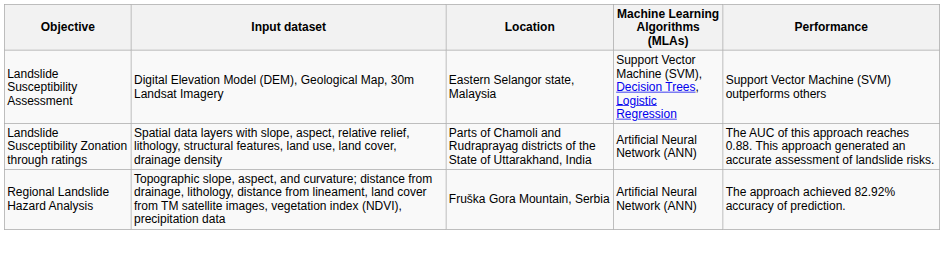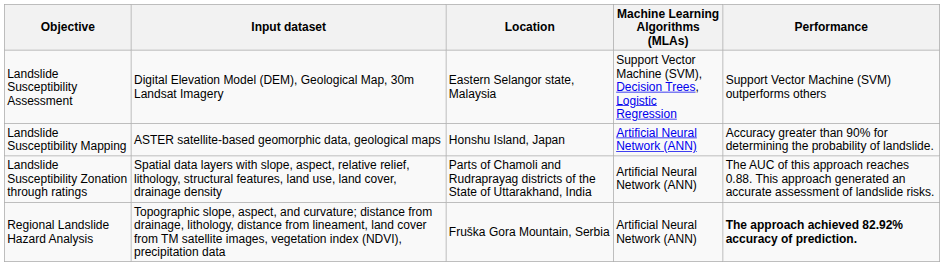 <table class="wikitable">
 <tr>
 <th>Objective</th>
 <th>Input dataset</th>
 <th>Location</th>
 <th>Machine Learning Algorithms (MLAs)</th>
 <th>Performance</th>
 </tr>
 <tr>
 <td>Landslide Susceptibility Assessment</td>
 <td>Digital Elevation Model (DEM), Geological Map, 30m Landsat Imagery</td>
 <td>Eastern Selangor state, Malaysia</td>
 <td>Support Vector Machine (SVM),<br><a href='#'>Decision Trees</a>, <a href='#'>Logistic Regression</a></td>
 <td>Support Vector Machine (SVM) outperforms others</td>
 </tr>
 <tr>
+<td>Landslide Susceptibility Mapping</td>
+<td>ASTER satellite-based geomorphic data, geological maps</td>
+<td>Honshu Island, Japan</td>
+<td><a href='#'>Artificial Neural Network (ANN)</a></td>
+<td>Accuracy greater than 90% for determining the probability of landslide.</td>
+</tr>
+<tr>
 <td>Landslide Susceptibility Zonation through ratings</td>
 <td>Spatial data layers with slope, aspect, relative relief, lithology, structural features, land use, land cover, drainage density</td>
 <td>Parts of Chamoli and Rudraprayag districts of the State of Uttarakhand, India</td>
 <td>Artificial Neural Network (ANN)</td>
 <td>The AUC of this approach reaches 0.88. This approach generated an accurate assessment of landslide risks.</td>
 </tr>
 <tr>
 <td>Regional Landslide Hazard Analysis</td>
 <td>Topographic slope, aspect, and curvature; distance from drainage, lithology, distance from lineament, land cover from TM satellite images, vegetation index (NDVI), precipitation data</td>
 <td>Fruška Gora Mountain, Serbia</td>
 <td>Artificial Neural Network (ANN)</td>
-<td>The approach achieved 82.92% accuracy of prediction.</td>
+<td><strong>The approach achieved 82.92% accuracy of prediction.</strong></td>
 </tr>
 </table>
